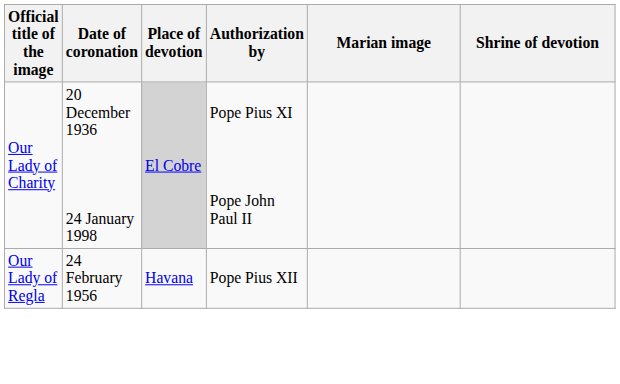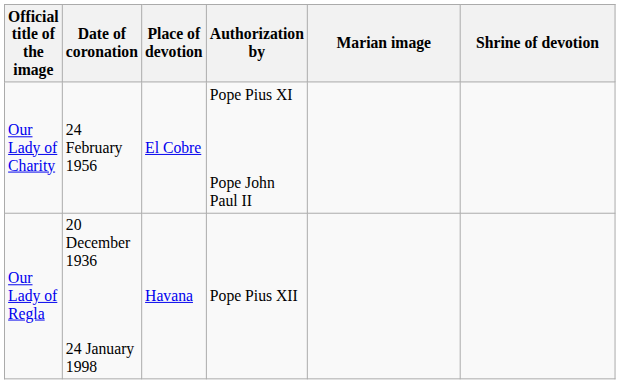 <table class="wikitable sortable" width="100%">
 <tr>
 <th>Official title of the image</th>
 <th data-sort-type="date">Date of coronation</th>
 <th>Place of devotion</th>
 <th>Authorization by</th>
 <th width=200px class=unsortable>Marian image</th>
 <th width=200px class=unsortable>Shrine of devotion</th>
 </tr>
 <tr>
 <td><a href='#'>Our Lady of Charity</a></td>
-<td>20 December 1936<br> <br> <br> <br> <br>24 January 1998</td>
-<td style="background: lightgrey;"><a href='#'>El Cobre</a></td>
+<td>24 February 1956</td>
+<td><a href='#'>El Cobre</a></td>
 <td>Pope Pius XI <br> <br> <br> <br> <br>Pope John Paul II</td>
 <td></td>
 <td></td>
 </tr>
 <tr>
 <td><a href='#'>Our Lady of Regla</a></td>
-<td>24 February 1956</td>
+<td>20 December 1936<br> <br> <br> <br> <br>24 January 1998</td>
 <td><a href='#'>Havana</a></td>
 <td>Pope Pius XII</td>
 <td></td>
 <td></td>
 </tr>
 </table>
